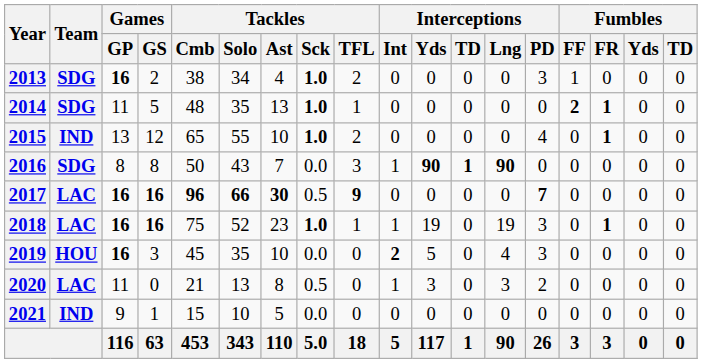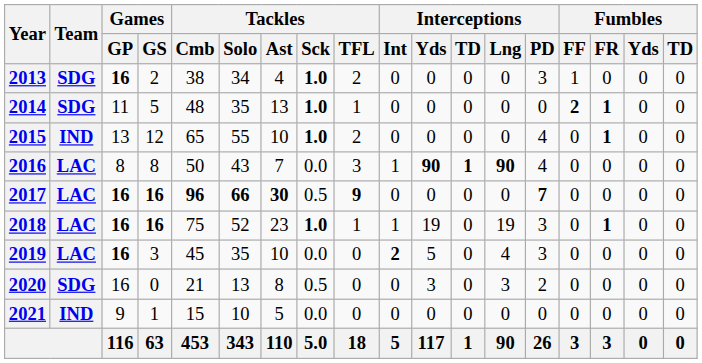 <table class="wikitable" style="text-align:center">
 <tr>
 <th rowspan="2">Year</th>
 <th rowspan="2">Team</th>
 <th colspan="2">Games</th>
 <th colspan="5">Tackles</th>
 <th colspan="5">Interceptions</th>
 <th colspan="4">Fumbles</th>
 </tr>
 <tr>
 <th>GP</th>
 <th>GS</th>
 <th>Cmb</th>
 <th>Solo</th>
 <th>Ast</th>
 <th>Sck</th>
 <th>TFL</th>
 <th>Int</th>
 <th>Yds</th>
 <th>TD</th>
 <th>Lng</th>
 <th>PD</th>
 <th>FF</th>
 <th>FR</th>
 <th>Yds</th>
 <th>TD</th>
 </tr>
 <tr>
 <th><a href='#'>2013</a></th>
 <th><a href='#'>SDG</a></th>
 <td><strong>16</strong></td>
 <td>2</td>
 <td>38</td>
 <td>34</td>
 <td>4</td>
 <td><strong>1.0</strong></td>
 <td>2</td>
 <td>0</td>
 <td>0</td>
 <td>0</td>
 <td>0</td>
 <td>3</td>
 <td>1</td>
 <td>0</td>
 <td>0</td>
 <td>0</td>
 </tr>
 <tr>
 <th><a href='#'>2014</a></th>
 <th><a href='#'>SDG</a></th>
 <td>11</td>
 <td>5</td>
 <td>48</td>
 <td>35</td>
 <td>13</td>
 <td><strong>1.0</strong></td>
 <td>1</td>
 <td>0</td>
 <td>0</td>
 <td>0</td>
 <td>0</td>
 <td>0</td>
 <td><strong>2</strong></td>
 <td><strong>1</strong></td>
 <td>0</td>
 <td>0</td>
 </tr>
 <tr>
 <th><a href='#'>2015</a></th>
 <th><a href='#'>IND</a></th>
 <td>13</td>
 <td>12</td>
 <td>65</td>
 <td>55</td>
 <td>10</td>
 <td><strong>1.0</strong></td>
 <td>2</td>
 <td>0</td>
 <td>0</td>
 <td>0</td>
 <td>0</td>
 <td>4</td>
 <td>0</td>
 <td><strong>1</strong></td>
 <td>0</td>
 <td>0</td>
 </tr>
 <tr>
 <th><a href='#'>2016</a></th>
-<th><a href='#'>SDG</a></th>
+<th><a href='#'>LAC</a></th>
 <td>8</td>
 <td>8</td>
 <td>50</td>
 <td>43</td>
 <td>7</td>
 <td>0.0</td>
 <td>3</td>
 <td>1</td>
 <td><strong>90</strong></td>
 <td><strong>1</strong></td>
 <td><strong>90</strong></td>
-<td>0</td>
+<td>4</td>
 <td>0</td>
 <td>0</td>
 <td>0</td>
 <td>0</td>
 </tr>
 <tr>
 <th><a href='#'>2017</a></th>
 <th><a href='#'>LAC</a></th>
 <td><strong>16</strong></td>
 <td><strong>16</strong></td>
 <td><strong>96</strong></td>
 <td><strong>66</strong></td>
 <td><strong>30</strong></td>
 <td>0.5</td>
 <td><strong>9</strong></td>
 <td>0</td>
 <td>0</td>
 <td>0</td>
 <td>0</td>
 <td><strong>7</strong></td>
 <td>0</td>
 <td>0</td>
 <td>0</td>
 <td>0</td>
 </tr>
 <tr>
 <th><a href='#'>2018</a></th>
 <th><a href='#'>LAC</a></th>
 <td><strong>16</strong></td>
 <td><strong>16</strong></td>
 <td>75</td>
 <td>52</td>
 <td>23</td>
 <td><strong>1.0</strong></td>
 <td>1</td>
 <td>1</td>
 <td>19</td>
 <td>0</td>
 <td>19</td>
 <td>3</td>
 <td>0</td>
 <td><strong>1</strong></td>
 <td>0</td>
 <td>0</td>
 </tr>
 <tr>
 <th><a href='#'>2019</a></th>
-<th><a href='#'>HOU</a></th>
+<th><a href='#'>LAC</a></th>
 <td><strong>16</strong></td>
 <td>3</td>
 <td>45</td>
 <td>35</td>
 <td>10</td>
 <td>0.0</td>
 <td>0</td>
 <td><strong>2</strong></td>
 <td>5</td>
 <td>0</td>
 <td>4</td>
 <td>3</td>
 <td>0</td>
 <td>0</td>
 <td>0</td>
 <td>0</td>
 </tr>
 <tr>
 <th><a href='#'>2020</a></th>
-<th><a href='#'>LAC</a></th>
-<td>11</td>
+<th><a href='#'>SDG</a></th>
+<td>16</td>
 <td>0</td>
 <td>21</td>
 <td>13</td>
 <td>8</td>
 <td>0.5</td>
 <td>0</td>
-<td>1</td>
+<td>0</td>
 <td>3</td>
 <td>0</td>
 <td>3</td>
 <td>2</td>
 <td>0</td>
 <td>0</td>
 <td>0</td>
 <td>0</td>
 </tr>
 <tr>
 <th><a href='#'>2021</a></th>
 <th><a href='#'>IND</a></th>
 <td>9</td>
 <td>1</td>
 <td>15</td>
 <td>10</td>
 <td>5</td>
 <td>0.0</td>
 <td>0</td>
 <td>0</td>
 <td>0</td>
 <td>0</td>
 <td>0</td>
 <td>0</td>
 <td>0</td>
 <td>0</td>
 <td>0</td>
 <td>0</td>
 </tr>
 <tr>
 <th colspan="2"></th>
 <th>116</th>
 <th>63</th>
 <th>453</th>
 <th>343</th>
 <th>110</th>
 <th>5.0</th>
 <th>18</th>
 <th>5</th>
 <th>117</th>
 <th>1</th>
 <th>90</th>
 <th>26</th>
 <th>3</th>
 <th>3</th>
 <th>0</th>
 <th>0</th>
 </tr>
 </table>
